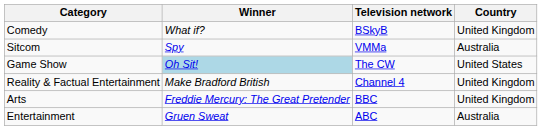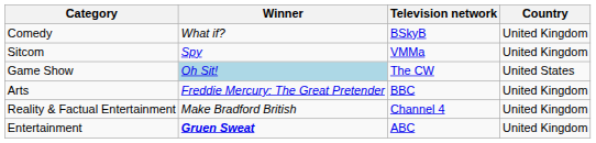 <table class="wikitable">
 <tr>
 <th>Category</th>
 <th>Winner</th>
 <th>Television network</th>
 <th>Country</th>
 </tr>
 <tr>
 <td>Comedy</td>
 <td><em>What if?</em></td>
 <td><a href='#'>BSkyB</a></td>
 <td>United Kingdom</td>
 </tr>
 <tr>
 <td>Sitcom</td>
 <td><em><a href='#'>Spy</a></em></td>
 <td><a href='#'>VMMa</a></td>
-<td>Australia</td>
+<td>United Kingdom</td>
 </tr>
 <tr>
 <td>Game Show</td>
 <td style="background: lightblue;"><em><a href='#'>Oh Sit!</a></em></td>
 <td><a href='#'>The CW</a></td>
 <td>United States</td>
 </tr>
 <tr>
+<td>Arts</td>
+<td><em><a href='#'>Freddie Mercury: The Great Pretender</a></em></td>
+<td><a href='#'>BBC</a></td>
+<td>United Kingdom</td>
+</tr>
+<tr>
 <td>Reality & Factual Entertainment</td>
 <td><em>Make Bradford British</em></td>
 <td><a href='#'>Channel 4</a></td>
 <td>United Kingdom</td>
 </tr>
 <tr>
-<td>Arts</td>
-<td><em><a href='#'>Freddie Mercury: The Great Pretender</a></em></td>
-<td><a href='#'>BBC</a></td>
+<td>Entertainment</td>
+<td><strong><em><a href='#'>Gruen Sweat</a></em></strong></td>
+<td><a href='#'>ABC</a></td>
 <td>United Kingdom</td>
 </tr>
-<tr>
-<td>Entertainment</td>
-<td><em><a href='#'>Gruen Sweat</a></em></td>
-<td><a href='#'>ABC</a></td>
-<td>Australia</td>
-</tr>
 </table>
